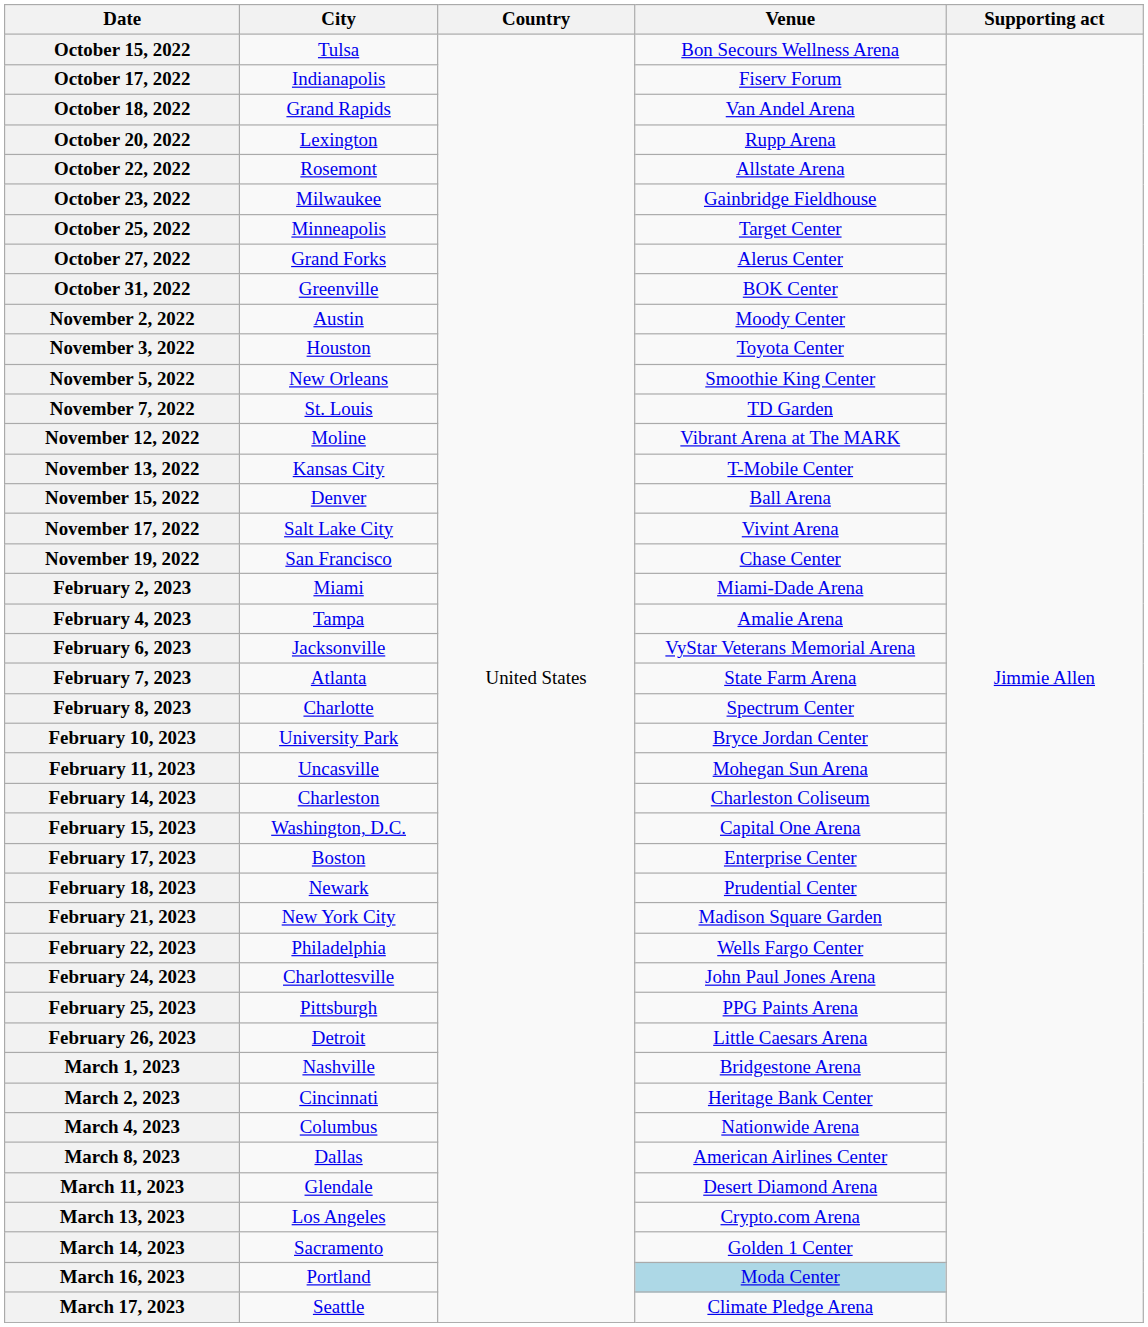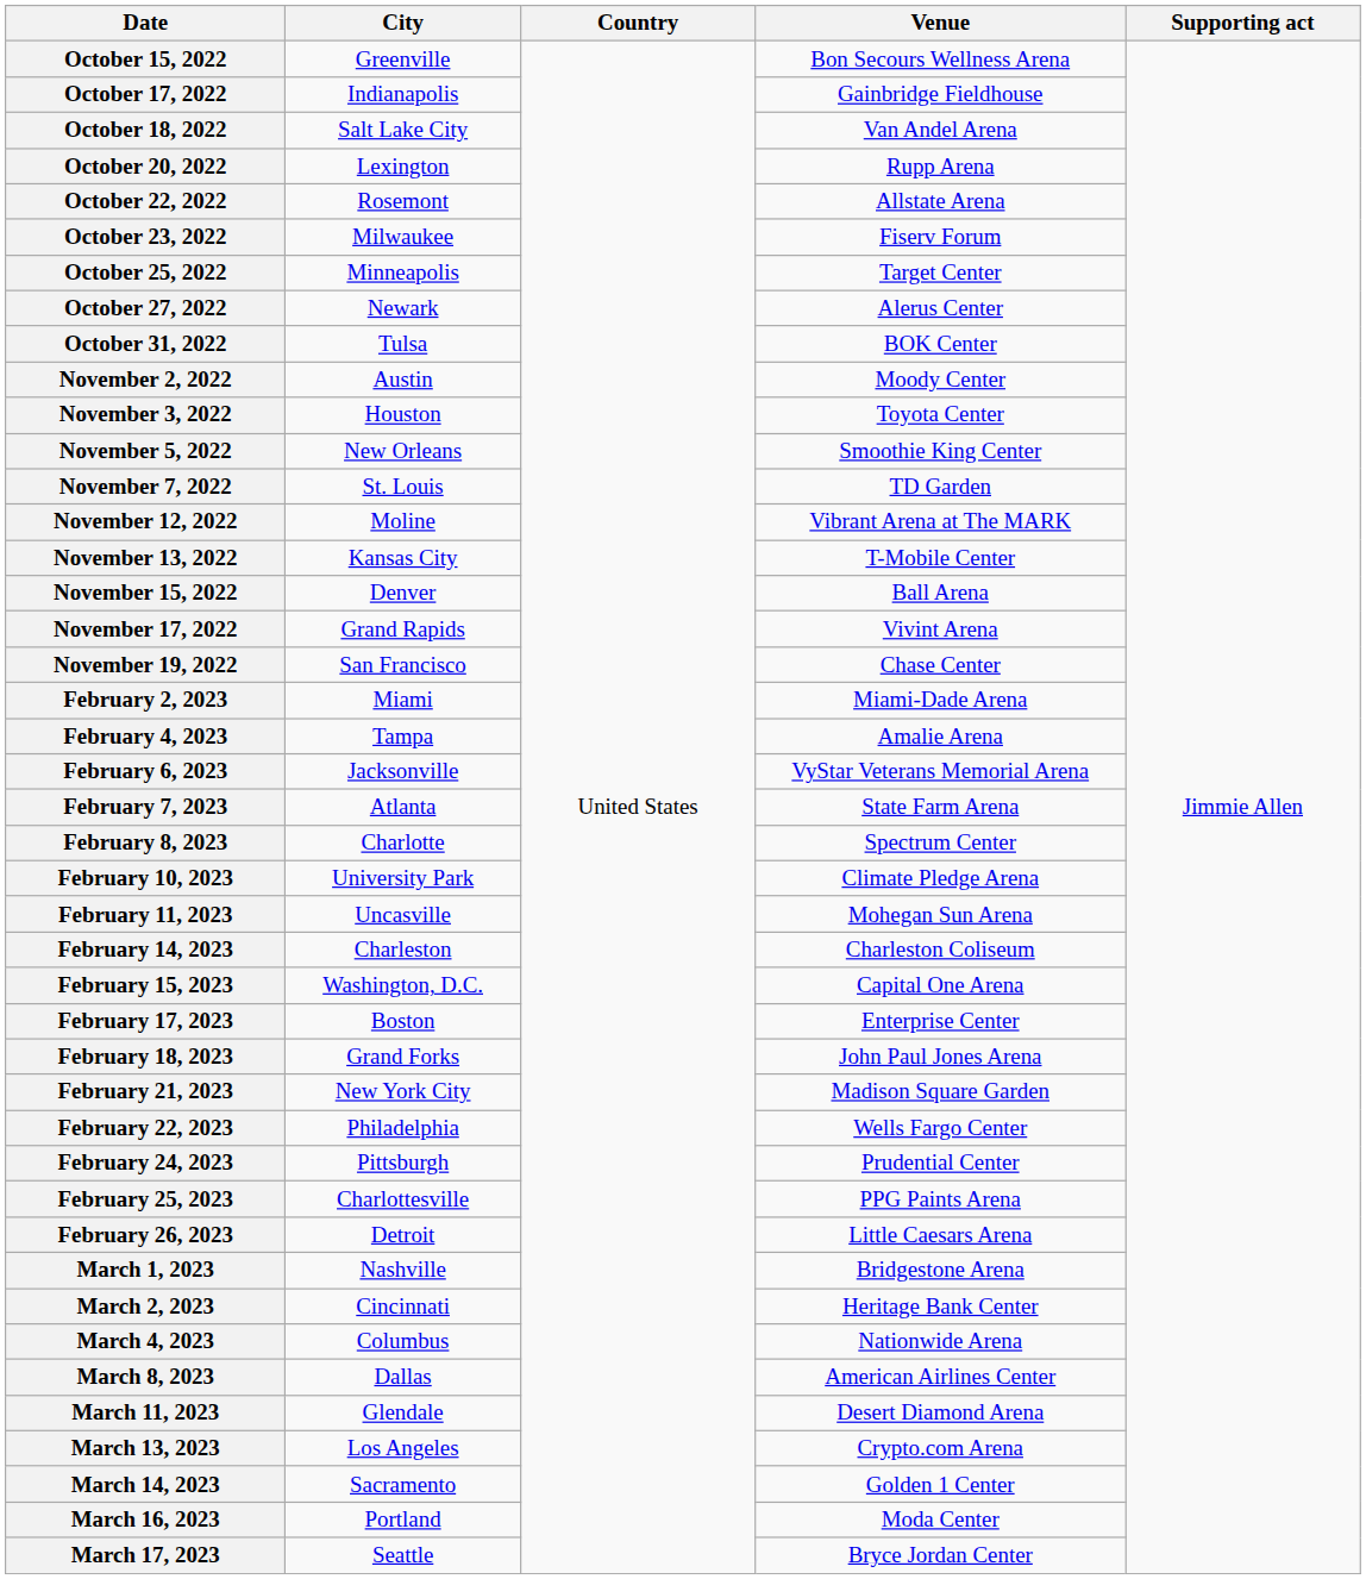 <table class="wikitable plainrowheaders" style="text-align:center;" >
 <tr>
 <th scope="col" style="width:12em;">Date</th>
 <th scope="col" style="width:10em;">City</th>
 <th scope="col" style="width:10em;">Country</th>
 <th scope="col" style="width:16em;">Venue</th>
 <th scope="col" style="width:10em;">Supporting act</th>
 </tr>
 <tr>
 <th scope="row">October 15, 2022</th>
-<td><a href='#'>Tulsa</a></td>
+<td><a href='#'>Greenville</a></td>
 <td rowspan="43">United States</td>
 <td><a href='#'>Bon Secours Wellness Arena</a></td>
 <td rowspan="43"><a href='#'>Jimmie Allen</a></td>
 </tr>
 <tr>
 <th scope="row">October 17, 2022</th>
 <td><a href='#'>Indianapolis</a></td>
-<td><a href='#'>Fiserv Forum</a></td>
+<td><a href='#'>Gainbridge Fieldhouse</a></td>
 </tr>
 <tr>
 <th scope="row">October 18, 2022</th>
-<td><a href='#'>Grand Rapids</a></td>
+<td><a href='#'>Salt Lake City</a></td>
 <td><a href='#'>Van Andel Arena</a></td>
 </tr>
 <tr>
 <th scope="row">October 20, 2022</th>
 <td><a href='#'>Lexington</a></td>
 <td><a href='#'>Rupp Arena</a></td>
 </tr>
 <tr>
 <th scope="row">October 22, 2022</th>
 <td><a href='#'>Rosemont</a></td>
 <td><a href='#'>Allstate Arena</a></td>
 </tr>
 <tr>
 <th scope="row">October 23, 2022</th>
 <td><a href='#'>Milwaukee</a></td>
-<td><a href='#'>Gainbridge Fieldhouse</a></td>
+<td><a href='#'>Fiserv Forum</a></td>
 </tr>
 <tr>
 <th scope="row">October 25, 2022</th>
 <td><a href='#'>Minneapolis</a></td>
 <td><a href='#'>Target Center</a></td>
 </tr>
 <tr>
 <th scope="row">October 27, 2022</th>
-<td><a href='#'>Grand Forks</a></td>
+<td><a href='#'>Newark</a></td>
 <td><a href='#'>Alerus Center</a></td>
 </tr>
 <tr>
 <th scope="row">October 31, 2022</th>
-<td><a href='#'>Greenville</a></td>
+<td><a href='#'>Tulsa</a></td>
 <td><a href='#'>BOK Center</a></td>
 </tr>
 <tr>
 <th scope="row">November 2, 2022</th>
 <td><a href='#'>Austin</a></td>
 <td><a href='#'>Moody Center</a></td>
 </tr>
 <tr>
 <th scope="row">November 3, 2022</th>
 <td><a href='#'>Houston</a></td>
 <td><a href='#'>Toyota Center</a></td>
 </tr>
 <tr>
 <th scope="row">November 5, 2022</th>
 <td><a href='#'>New Orleans</a></td>
 <td><a href='#'>Smoothie King Center</a></td>
 </tr>
 <tr>
 <th scope="row">November 7, 2022</th>
 <td><a href='#'>St. Louis</a></td>
 <td><a href='#'>TD Garden</a></td>
 </tr>
 <tr>
 <th scope="row">November 12, 2022</th>
 <td><a href='#'>Moline</a></td>
 <td><a href='#'>Vibrant Arena at The MARK</a></td>
 </tr>
 <tr>
 <th scope="row">November 13, 2022</th>
 <td><a href='#'>Kansas City</a></td>
 <td><a href='#'>T-Mobile Center</a></td>
 </tr>
 <tr>
 <th scope="row">November 15, 2022</th>
 <td><a href='#'>Denver</a></td>
 <td><a href='#'>Ball Arena</a></td>
 </tr>
 <tr>
 <th scope="row">November 17, 2022</th>
-<td><a href='#'>Salt Lake City</a></td>
+<td><a href='#'>Grand Rapids</a></td>
 <td><a href='#'>Vivint Arena</a></td>
 </tr>
 <tr>
 <th scope="row">November 19, 2022</th>
 <td><a href='#'>San Francisco</a></td>
 <td><a href='#'>Chase Center</a></td>
 </tr>
 <tr>
 <th scope="row">February 2, 2023</th>
 <td><a href='#'>Miami</a></td>
 <td><a href='#'>Miami-Dade Arena</a></td>
 </tr>
 <tr>
 <th scope="row">February 4, 2023</th>
 <td><a href='#'>Tampa</a></td>
 <td><a href='#'>Amalie Arena</a></td>
 </tr>
 <tr>
 <th scope="row">February 6, 2023</th>
 <td><a href='#'>Jacksonville</a></td>
 <td><a href='#'>VyStar Veterans Memorial Arena</a></td>
 </tr>
 <tr>
 <th scope="row">February 7, 2023</th>
 <td><a href='#'>Atlanta</a></td>
 <td><a href='#'>State Farm Arena</a></td>
 </tr>
 <tr>
 <th scope="row">February 8, 2023</th>
 <td><a href='#'>Charlotte</a></td>
 <td><a href='#'>Spectrum Center</a></td>
 </tr>
 <tr>
 <th scope="row">February 10, 2023</th>
 <td><a href='#'>University Park</a></td>
-<td><a href='#'>Bryce Jordan Center</a></td>
+<td><a href='#'>Climate Pledge Arena</a></td>
 </tr>
 <tr>
 <th scope="row">February 11, 2023</th>
 <td><a href='#'>Uncasville</a></td>
 <td><a href='#'>Mohegan Sun Arena</a></td>
 </tr>
 <tr>
 <th scope="row">February 14, 2023</th>
 <td><a href='#'>Charleston</a></td>
 <td><a href='#'>Charleston Coliseum</a></td>
 </tr>
 <tr>
 <th scope="row">February 15, 2023</th>
 <td><a href='#'>Washington, D.C.</a></td>
 <td><a href='#'>Capital One Arena</a></td>
 </tr>
 <tr>
 <th scope="row">February 17, 2023</th>
 <td><a href='#'>Boston</a></td>
 <td><a href='#'>Enterprise Center</a></td>
 </tr>
 <tr>
 <th scope="row">February 18, 2023</th>
-<td><a href='#'>Newark</a></td>
-<td><a href='#'>Prudential Center</a></td>
+<td><a href='#'>Grand Forks</a></td>
+<td><a href='#'>John Paul Jones Arena</a></td>
 </tr>
 <tr>
 <th scope="row">February 21, 2023</th>
 <td><a href='#'>New York City</a></td>
 <td><a href='#'>Madison Square Garden</a></td>
 </tr>
 <tr>
 <th scope="row">February 22, 2023</th>
 <td><a href='#'>Philadelphia</a></td>
 <td><a href='#'>Wells Fargo Center</a></td>
 </tr>
 <tr>
 <th scope="row">February 24, 2023</th>
-<td><a href='#'>Charlottesville</a></td>
-<td><a href='#'>John Paul Jones Arena</a></td>
+<td><a href='#'>Pittsburgh</a></td>
+<td><a href='#'>Prudential Center</a></td>
 </tr>
 <tr>
 <th scope="row">February 25, 2023</th>
-<td><a href='#'>Pittsburgh</a></td>
+<td><a href='#'>Charlottesville</a></td>
 <td><a href='#'>PPG Paints Arena</a></td>
 </tr>
 <tr>
 <th scope="row">February 26, 2023</th>
 <td><a href='#'>Detroit</a></td>
 <td><a href='#'>Little Caesars Arena</a></td>
 </tr>
 <tr>
 <th scope="row">March 1, 2023</th>
 <td><a href='#'>Nashville</a></td>
 <td><a href='#'>Bridgestone Arena</a></td>
 </tr>
 <tr>
 <th scope="row">March 2, 2023</th>
 <td><a href='#'>Cincinnati</a></td>
 <td><a href='#'>Heritage Bank Center</a></td>
 </tr>
 <tr>
 <th scope="row">March 4, 2023</th>
 <td><a href='#'>Columbus</a></td>
 <td><a href='#'>Nationwide Arena</a></td>
 </tr>
 <tr>
 <th scope="row">March 8, 2023</th>
 <td><a href='#'>Dallas</a></td>
 <td><a href='#'>American Airlines Center</a></td>
 </tr>
 <tr>
 <th scope="row">March 11, 2023</th>
 <td><a href='#'>Glendale</a></td>
 <td><a href='#'>Desert Diamond Arena</a></td>
 </tr>
 <tr>
 <th scope="row">March 13, 2023</th>
 <td><a href='#'>Los Angeles</a></td>
 <td><a href='#'>Crypto.com Arena</a></td>
 </tr>
 <tr>
 <th scope="row">March 14, 2023</th>
 <td><a href='#'>Sacramento</a></td>
 <td><a href='#'>Golden 1 Center</a></td>
 </tr>
 <tr>
 <th scope="row">March 16, 2023</th>
 <td><a href='#'>Portland</a></td>
-<td style="background: lightblue;"><a href='#'>Moda Center</a></td>
+<td><a href='#'>Moda Center</a></td>
 </tr>
 <tr>
 <th scope="row">March 17, 2023</th>
 <td><a href='#'>Seattle</a></td>
-<td><a href='#'>Climate Pledge Arena</a></td>
+<td><a href='#'>Bryce Jordan Center</a></td>
 </tr>
 </table>
